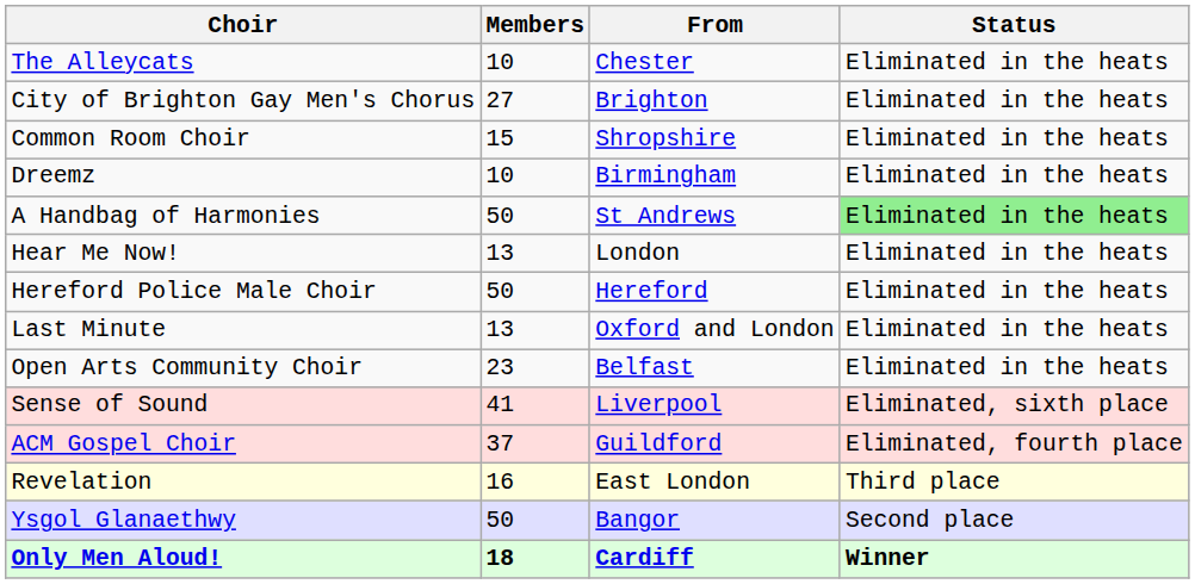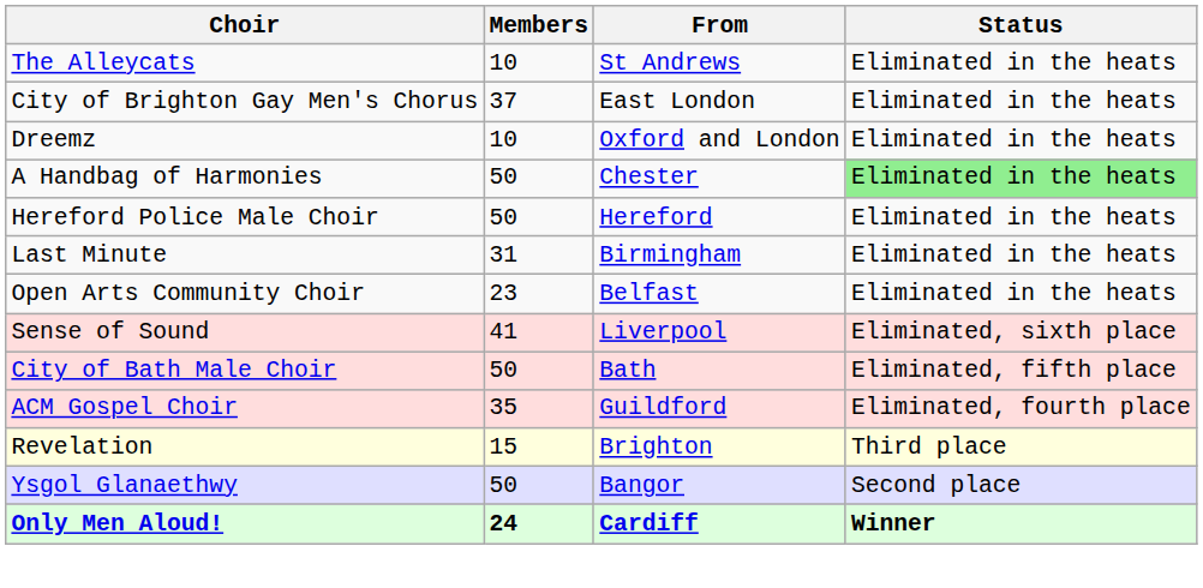 <table class="wikitable">
 <tr>
 <th>Choir</th>
 <th>Members</th>
 <th>From</th>
 <th>Status</th>
 </tr>
 <tr>
 <td><a href='#'>The Alleycats</a></td>
 <td>10</td>
-<td><a href='#'>Chester</a></td>
+<td><a href='#'>St Andrews</a></td>
 <td>Eliminated in the heats</td>
 </tr>
 <tr>
 <td>City of Brighton Gay Men's Chorus</td>
-<td>27</td>
-<td><a href='#'>Brighton</a></td>
-<td>Eliminated in the heats</td>
-</tr>
-<tr>
-<td>Common Room Choir</td>
-<td>15</td>
-<td><a href='#'>Shropshire</a></td>
+<td>37</td>
+<td>East London</td>
 <td>Eliminated in the heats</td>
 </tr>
 <tr>
 <td>Dreemz</td>
 <td>10</td>
-<td><a href='#'>Birmingham</a></td>
+<td><a href='#'>Oxford</a> and London</td>
 <td>Eliminated in the heats</td>
 </tr>
 <tr>
 <td>A Handbag of Harmonies</td>
 <td>50</td>
-<td><a href='#'>St Andrews</a></td>
+<td><a href='#'>Chester</a></td>
 <td style="background: lightgreen;">Eliminated in the heats</td>
-</tr>
-<tr>
-<td>Hear Me Now!</td>
-<td>13</td>
-<td>London</td>
-<td>Eliminated in the heats</td>
 </tr>
 <tr>
 <td>Hereford Police Male Choir</td>
 <td>50</td>
 <td><a href='#'>Hereford</a></td>
 <td>Eliminated in the heats</td>
 </tr>
 <tr>
 <td>Last Minute</td>
-<td>13</td>
-<td><a href='#'>Oxford</a> and London</td>
+<td>31</td>
+<td><a href='#'>Birmingham</a></td>
 <td>Eliminated in the heats</td>
 </tr>
 <tr>
 <td>Open Arts Community Choir</td>
 <td>23</td>
 <td><a href='#'>Belfast</a></td>
 <td>Eliminated in the heats</td>
 </tr>
 <tr style="background:#ffdddd;">
 <td>Sense of Sound</td>
 <td>41</td>
 <td><a href='#'>Liverpool</a></td>
 <td>Eliminated, sixth place</td>
 </tr>
 <tr style="background:#ffdddd;">
+<td><a href='#'>City of Bath Male Choir</a></td>
+<td>50</td>
+<td><a href='#'>Bath</a></td>
+<td>Eliminated, fifth place</td>
+</tr>
+<tr style="background:#ffdddd;">
 <td><a href='#'>ACM Gospel Choir</a></td>
-<td>37</td>
+<td>35</td>
 <td><a href='#'>Guildford</a></td>
 <td>Eliminated, fourth place</td>
 </tr>
 <tr style="background:#ffffdd;" |>
 <td>Revelation</td>
-<td>16</td>
-<td>East London</td>
+<td>15</td>
+<td><a href='#'>Brighton</a></td>
 <td>Third place</td>
 </tr>
 <tr style="background:#dfdfff;">
 <td><a href='#'>Ysgol Glanaethwy</a></td>
 <td>50</td>
 <td><a href='#'>Bangor</a></td>
 <td>Second place</td>
 </tr>
 <tr style="background:#ddffdd;">
 <td><strong><a href='#'>Only Men Aloud!</a></strong></td>
-<td><strong>18</strong></td>
+<td><strong>24</strong></td>
 <td><strong><a href='#'>Cardiff</a></strong></td>
 <td><strong>Winner</strong></td>
 </tr>
 </table>
